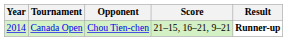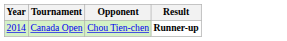 <table class="sortable wikitable" style="font-size: 90%;">
 <tr>
 <th>Year</th>
 <th>Tournament</th>
 <th>Opponent</th>
-<th>Score</th>
 <th>Result</th>
 </tr>
 <tr style="background:#D4F1C5">
 <td align="center"><a href='#'>2014</a></td>
 <td align="left"><a href='#'>Canada Open</a></td>
 <td align="left"> <a href='#'>Chou Tien-chen</a></td>
-<td align="left">21–15, 16–21, 9–21</td>
 <td style="text-align:left; background:white"> <strong>Runner-up</strong></td>
 </tr>
 </table>
